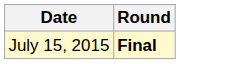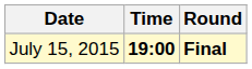 <table class="wikitable">
 <tr>
 <th>Date</th>
+<th>Time</th>
 <th>Round</th>
 </tr>
 <tr style=background:lemonchiffon>
 <td>July 15, 2015</td>
+<td><strong>19:00</strong></td>
 <td><strong>Final</strong></td>
 </tr>
 </table>
